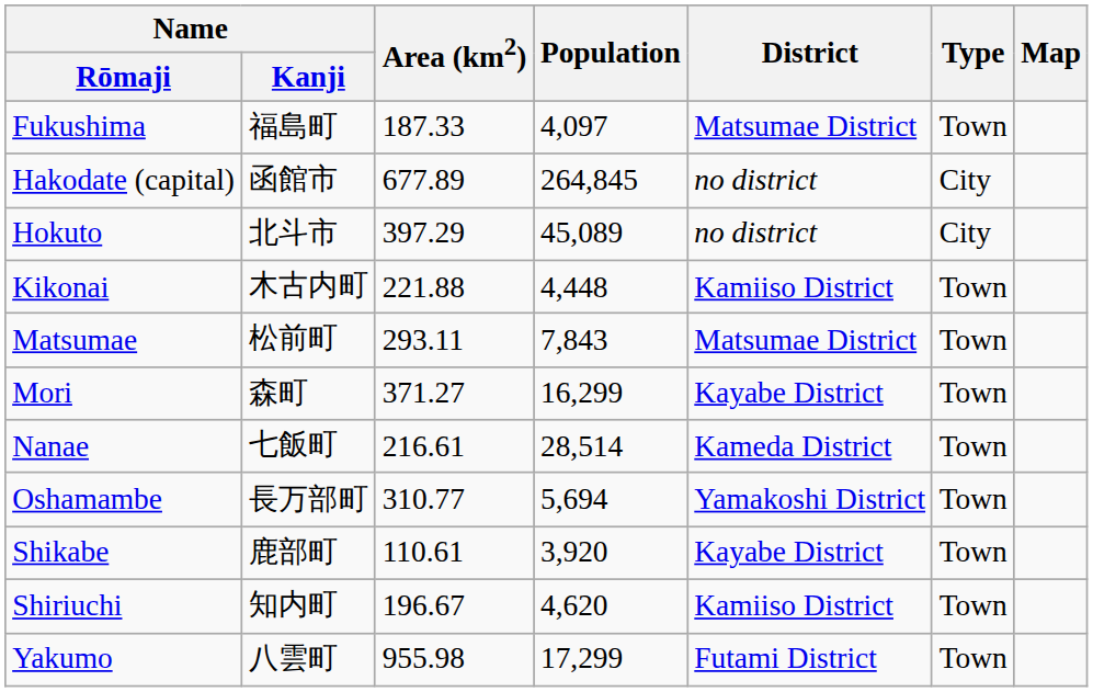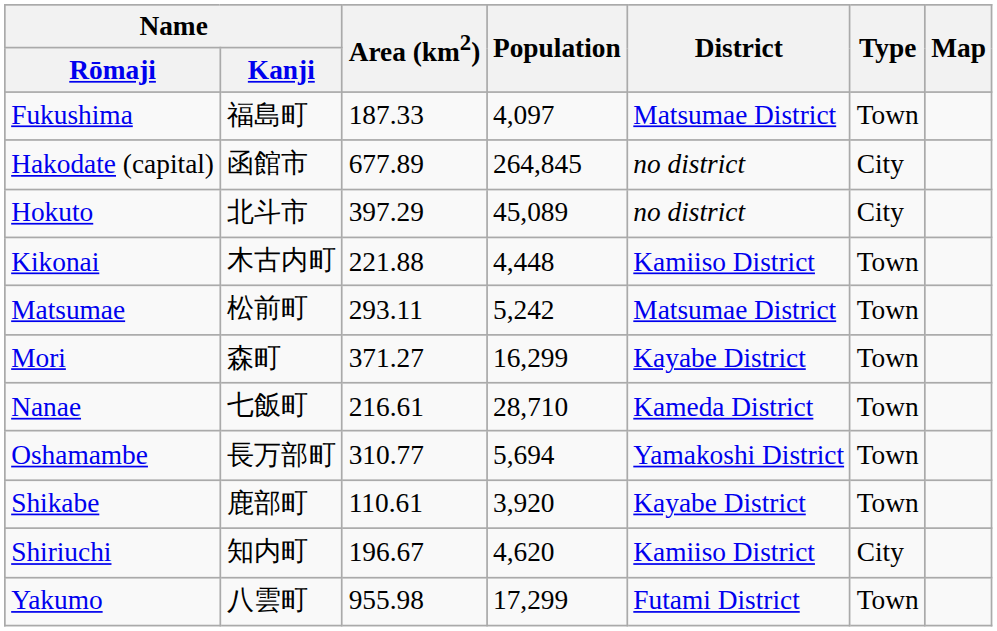 <table class="wikitable sortable">
 <tr>
 <th colspan="2">Name</th>
 <th rowspan="2">Area (km<sup>2</sup>)</th>
 <th rowspan="2">Population</th>
 <th rowspan="2">District</th>
 <th rowspan="2">Type</th>
 <th rowspan="2">Map</th>
 </tr>
 <tr>
 <th><a href='#'>Rōmaji</a></th>
 <th><a href='#'>Kanji</a></th>
 </tr>
 <tr>
 <td> <a href='#'>Fukushima</a></td>
 <td>福島町</td>
 <td>187.33</td>
 <td>4,097</td>
 <td><a href='#'>Matsumae District</a></td>
 <td>Town</td>
 <td></td>
 </tr>
 <tr>
 <td> <a href='#'>Hakodate</a> (capital)</td>
 <td>函館市</td>
 <td>677.89</td>
 <td>264,845</td>
 <td><em>no district</em></td>
 <td>City</td>
 <td></td>
 </tr>
 <tr>
 <td> <a href='#'>Hokuto</a></td>
 <td>北斗市</td>
 <td>397.29</td>
 <td>45,089</td>
 <td><em>no district</em></td>
 <td>City</td>
 <td></td>
 </tr>
 <tr>
 <td> <a href='#'>Kikonai</a></td>
 <td>木古内町</td>
 <td>221.88</td>
 <td>4,448</td>
 <td><a href='#'>Kamiiso District</a></td>
 <td>Town</td>
 <td></td>
 </tr>
 <tr>
 <td> <a href='#'>Matsumae</a></td>
 <td>松前町</td>
 <td>293.11</td>
-<td>7,843</td>
+<td>5,242</td>
 <td><a href='#'>Matsumae District</a></td>
 <td>Town</td>
 <td></td>
 </tr>
 <tr>
 <td> <a href='#'>Mori</a></td>
 <td>森町</td>
 <td>371.27</td>
 <td>16,299</td>
 <td><a href='#'>Kayabe District</a></td>
 <td>Town</td>
 <td></td>
 </tr>
 <tr>
 <td> <a href='#'>Nanae</a></td>
 <td>七飯町</td>
 <td>216.61</td>
-<td>28,514</td>
+<td>28,710</td>
 <td><a href='#'>Kameda District</a></td>
 <td>Town</td>
 <td></td>
 </tr>
 <tr>
 <td> <a href='#'>Oshamambe</a></td>
 <td>長万部町</td>
 <td>310.77</td>
 <td>5,694</td>
 <td><a href='#'>Yamakoshi District</a></td>
 <td>Town</td>
 <td></td>
 </tr>
 <tr>
 <td> <a href='#'>Shikabe</a></td>
 <td>鹿部町</td>
 <td>110.61</td>
 <td>3,920</td>
 <td><a href='#'>Kayabe District</a></td>
 <td>Town</td>
 <td></td>
 </tr>
 <tr>
 <td> <a href='#'>Shiriuchi</a></td>
 <td>知内町</td>
 <td>196.67</td>
 <td>4,620</td>
 <td><a href='#'>Kamiiso District</a></td>
-<td>Town</td>
+<td>City</td>
 <td></td>
 </tr>
 <tr>
 <td> <a href='#'>Yakumo</a></td>
 <td>八雲町</td>
 <td>955.98</td>
 <td>17,299</td>
 <td><a href='#'>Futami District</a></td>
 <td>Town</td>
 <td></td>
 </tr>
 </table>
